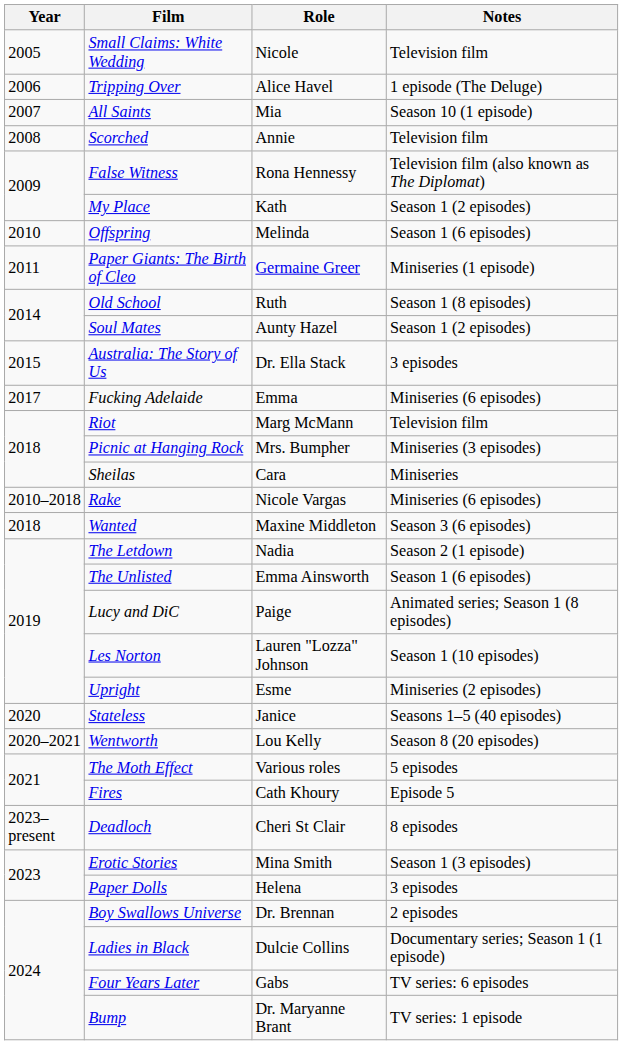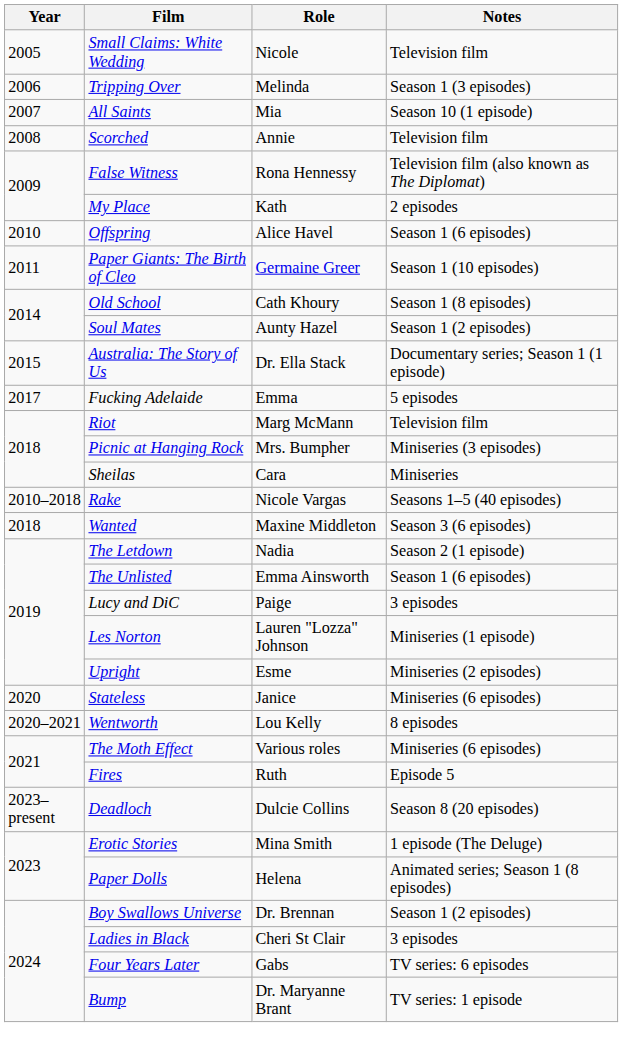 <table class="wikitable">
 <tr>
 <th>Year</th>
 <th>Film</th>
 <th>Role</th>
 <th>Notes</th>
 </tr>
 <tr>
 <td>2005</td>
 <td><em><a href='#'>Small Claims: White Wedding</a></em></td>
 <td>Nicole</td>
 <td>Television film</td>
 </tr>
 <tr>
 <td>2006</td>
 <td><em><a href='#'>Tripping Over</a></em></td>
-<td>Alice Havel</td>
-<td>1 episode (The Deluge)</td>
+<td>Melinda</td>
+<td>Season 1 (3 episodes)</td>
 </tr>
 <tr>
 <td>2007</td>
 <td><em><a href='#'>All Saints</a></em></td>
 <td>Mia</td>
 <td>Season 10 (1 episode)</td>
 </tr>
 <tr>
 <td>2008</td>
 <td><em><a href='#'>Scorched</a></em></td>
 <td>Annie</td>
 <td>Television film</td>
 </tr>
 <tr>
 <td rowspan="2">2009</td>
 <td><em><a href='#'>False Witness</a></em></td>
 <td>Rona Hennessy</td>
 <td>Television film (also known as <em>The Diplomat</em>)</td>
 </tr>
 <tr>
 <td><em><a href='#'>My Place</a></em></td>
 <td>Kath</td>
-<td>Season 1 (2 episodes)</td>
+<td>2 episodes</td>
 </tr>
 <tr>
 <td>2010</td>
 <td><em><a href='#'>Offspring</a></em></td>
-<td>Melinda</td>
+<td>Alice Havel</td>
 <td>Season 1 (6 episodes)</td>
 </tr>
 <tr>
 <td>2011</td>
 <td><em><a href='#'>Paper Giants: The Birth of Cleo</a></em></td>
 <td><a href='#'>Germaine Greer</a></td>
-<td>Miniseries (1 episode)</td>
+<td>Season 1 (10 episodes)</td>
 </tr>
 <tr>
 <td rowspan="2">2014</td>
 <td><em><a href='#'>Old School</a></em></td>
-<td>Ruth</td>
+<td>Cath Khoury</td>
 <td>Season 1 (8 episodes)</td>
 </tr>
 <tr>
 <td><em><a href='#'>Soul Mates</a></em></td>
 <td>Aunty Hazel</td>
 <td>Season 1 (2 episodes)</td>
 </tr>
 <tr>
 <td>2015</td>
 <td><em><a href='#'>Australia: The Story of Us</a></em></td>
 <td>Dr. Ella Stack</td>
-<td>3 episodes</td>
+<td>Documentary series; Season 1 (1 episode)</td>
 </tr>
 <tr>
 <td>2017</td>
 <td><em>Fucking Adelaide</em></td>
 <td>Emma</td>
-<td>Miniseries (6 episodes)</td>
+<td>5 episodes</td>
 </tr>
 <tr>
 <td rowspan="3">2018</td>
 <td><em><a href='#'>Riot</a></em></td>
 <td>Marg McMann</td>
 <td>Television film</td>
 </tr>
 <tr>
 <td><em><a href='#'>Picnic at Hanging Rock</a></em></td>
 <td>Mrs. Bumpher</td>
 <td>Miniseries (3 episodes)</td>
 </tr>
 <tr>
 <td><em>Sheilas</em></td>
 <td>Cara</td>
 <td>Miniseries</td>
 </tr>
 <tr>
 <td>2010–2018</td>
 <td><em><a href='#'>Rake</a></em></td>
 <td>Nicole Vargas</td>
-<td>Miniseries (6 episodes)</td>
+<td>Seasons 1–5 (40 episodes)</td>
 </tr>
 <tr>
 <td>2018</td>
 <td><em><a href='#'>Wanted</a></em></td>
 <td>Maxine Middleton</td>
 <td>Season 3 (6 episodes)</td>
 </tr>
 <tr>
 <td rowspan="5">2019</td>
 <td><em><a href='#'>The Letdown</a></em></td>
 <td>Nadia</td>
 <td>Season 2 (1 episode)</td>
 </tr>
 <tr>
 <td><em><a href='#'>The Unlisted</a></em></td>
 <td>Emma Ainsworth</td>
 <td>Season 1 (6 episodes)</td>
 </tr>
 <tr>
 <td><em>Lucy and DiC</em></td>
 <td>Paige</td>
-<td>Animated series; Season 1 (8 episodes)</td>
+<td>3 episodes</td>
 </tr>
 <tr>
 <td><em><a href='#'>Les Norton</a></em></td>
 <td>Lauren "Lozza" Johnson</td>
-<td>Season 1 (10 episodes)</td>
+<td>Miniseries (1 episode)</td>
 </tr>
 <tr>
 <td><em><a href='#'>Upright</a></em></td>
 <td>Esme</td>
 <td>Miniseries (2 episodes)</td>
 </tr>
 <tr>
 <td>2020</td>
 <td><em><a href='#'>Stateless</a></em></td>
 <td>Janice</td>
-<td>Seasons 1–5 (40 episodes)</td>
+<td>Miniseries (6 episodes)</td>
 </tr>
 <tr>
 <td>2020–2021</td>
 <td><em><a href='#'>Wentworth</a></em></td>
 <td>Lou Kelly</td>
-<td>Season 8 (20 episodes)</td>
+<td>8 episodes</td>
 </tr>
 <tr>
 <td rowspan="2">2021</td>
 <td><em><a href='#'>The Moth Effect</a></em></td>
 <td>Various roles</td>
-<td>5 episodes</td>
+<td>Miniseries (6 episodes)</td>
 </tr>
 <tr>
 <td><a href='#'><em>Fires</em></a></td>
-<td>Cath Khoury</td>
+<td>Ruth</td>
 <td>Episode 5</td>
 </tr>
 <tr>
 <td>2023–present</td>
 <td><em><a href='#'>Deadloch</a></em></td>
-<td>Cheri St Clair</td>
-<td>8 episodes</td>
+<td>Dulcie Collins</td>
+<td>Season 8 (20 episodes)</td>
 </tr>
 <tr>
 <td rowspan="2">2023</td>
 <td><em><a href='#'>Erotic Stories</a></em></td>
 <td>Mina Smith</td>
-<td>Season 1 (3 episodes)</td>
+<td>1 episode (The Deluge)</td>
 </tr>
 <tr>
 <td><em><a href='#'>Paper Dolls</a></em></td>
 <td>Helena</td>
-<td>3 episodes</td>
+<td>Animated series; Season 1 (8 episodes)</td>
 </tr>
 <tr>
 <td rowspan="4">2024</td>
 <td><a href='#'><em>Boy Swallows Universe</em></a></td>
 <td>Dr. Brennan</td>
-<td>2 episodes</td>
+<td>Season 1 (2 episodes)</td>
 </tr>
 <tr>
 <td><em><a href='#'>Ladies in Black</a></em></td>
-<td>Dulcie Collins</td>
-<td>Documentary series; Season 1 (1 episode)</td>
+<td>Cheri St Clair</td>
+<td>3 episodes</td>
 </tr>
 <tr>
 <td><em><a href='#'>Four Years Later</a></em></td>
 <td>Gabs</td>
 <td>TV series: 6 episodes</td>
 </tr>
 <tr>
 <td><a href='#'><em>Bump</em></a></td>
 <td>Dr. Maryanne Brant</td>
 <td>TV series: 1 episode</td>
 </tr>
 </table>
